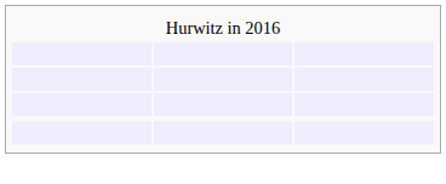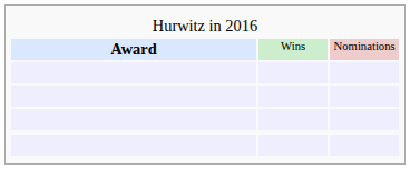 <table class="infobox" style="width: 25em; text-align: left; font-size: 90%; vertical-align: middle;">
 <tr>
 <td colspan="3" style="text-align:center;"></td>
 </tr>
 <tr>
 <td colspan="3" style="text-align:center;">Hurwitz in 2016</td>
+</tr>
+<tr style="text-align:center;" bgcolor="#d9e8ff">
+<th style="vertical-align: middle;">Award</th>
+<td width="60" style="background:#cceecc; font-size:8pt;">Wins</td>
+<td width="60" style="background:#eecccc; font-size:8pt;">Nominations</td>
 </tr>
 <tr bgcolor=#eeeeff>
 <td align="center"><br></td>
 <td></td>
 <td></td>
 </tr>
 <tr bgcolor=#eeeeff>
 <td align="center"><br></td>
 <td></td>
 <td></td>
 </tr>
 <tr bgcolor=#eeeeff>
 <td align="center"><br></td>
 <td></td>
 <td></td>
 </tr>
 <tr>
 </tr>
 <tr bgcolor=#eeeeff>
 <td align="center"><br></td>
 <td></td>
 <td></td>
 </tr>
 <tr>
 </tr>
 </table>
